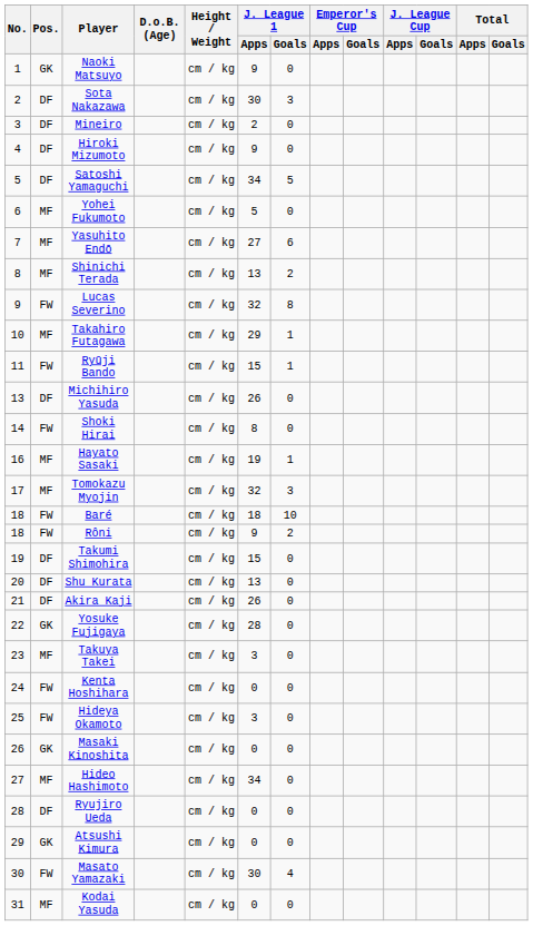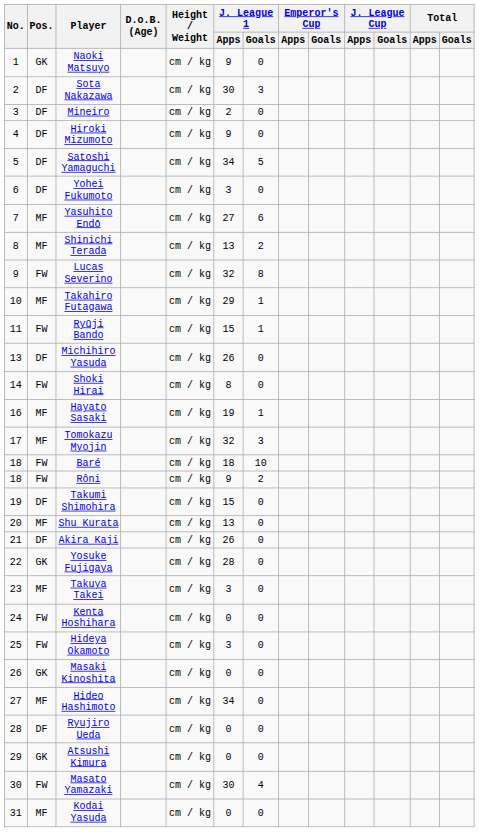 <table class="wikitable" style="text-align:center;">
 <tr>
 <th rowspan="2">No.</th>
 <th rowspan="2">Pos.</th>
 <th rowspan="2">Player</th>
 <th rowspan="2">D.o.B. (Age)</th>
 <th rowspan="2">Height / Weight</th>
 <th colspan="2"><a href='#'>J. League 1</a></th>
 <th colspan="2"><a href='#'>Emperor's Cup</a></th>
 <th colspan="2"><a href='#'>J. League Cup</a></th>
 <th colspan="2">Total</th>
 </tr>
 <tr>
 <th>Apps</th>
 <th>Goals</th>
 <th>Apps</th>
 <th>Goals</th>
 <th>Apps</th>
 <th>Goals</th>
 <th>Apps</th>
 <th>Goals</th>
 </tr>
 <tr>
 <td>1</td>
 <td>GK</td>
 <td><a href='#'>Naoki Matsuyo</a></td>
 <td></td>
 <td>cm / kg</td>
 <td>9</td>
 <td>0</td>
 <td></td>
 <td></td>
 <td></td>
 <td></td>
 <td></td>
 <td></td>
 </tr>
 <tr>
 <td>2</td>
 <td>DF</td>
 <td><a href='#'>Sota Nakazawa</a></td>
 <td></td>
 <td>cm / kg</td>
 <td>30</td>
 <td>3</td>
 <td></td>
 <td></td>
 <td></td>
 <td></td>
 <td></td>
 <td></td>
 </tr>
 <tr>
 <td>3</td>
 <td>DF</td>
 <td><a href='#'>Mineiro</a></td>
 <td></td>
 <td>cm / kg</td>
 <td>2</td>
 <td>0</td>
 <td></td>
 <td></td>
 <td></td>
 <td></td>
 <td></td>
 <td></td>
 </tr>
 <tr>
 <td>4</td>
 <td>DF</td>
 <td><a href='#'>Hiroki Mizumoto</a></td>
 <td></td>
 <td>cm / kg</td>
 <td>9</td>
 <td>0</td>
 <td></td>
 <td></td>
 <td></td>
 <td></td>
 <td></td>
 <td></td>
 </tr>
 <tr>
 <td>5</td>
 <td>DF</td>
 <td><a href='#'>Satoshi Yamaguchi</a></td>
 <td></td>
 <td>cm / kg</td>
 <td>34</td>
 <td>5</td>
 <td></td>
 <td></td>
 <td></td>
 <td></td>
 <td></td>
 <td></td>
 </tr>
 <tr>
 <td>6</td>
-<td>MF</td>
+<td>DF</td>
 <td><a href='#'>Yohei Fukumoto</a></td>
 <td></td>
 <td>cm / kg</td>
-<td>5</td>
+<td>3</td>
 <td>0</td>
 <td></td>
 <td></td>
 <td></td>
 <td></td>
 <td></td>
 <td></td>
 </tr>
 <tr>
 <td>7</td>
 <td>MF</td>
 <td><a href='#'>Yasuhito Endō</a></td>
 <td></td>
 <td>cm / kg</td>
 <td>27</td>
 <td>6</td>
 <td></td>
 <td></td>
 <td></td>
 <td></td>
 <td></td>
 <td></td>
 </tr>
 <tr>
 <td>8</td>
 <td>MF</td>
 <td><a href='#'>Shinichi Terada</a></td>
 <td></td>
 <td>cm / kg</td>
 <td>13</td>
 <td>2</td>
 <td></td>
 <td></td>
 <td></td>
 <td></td>
 <td></td>
 <td></td>
 </tr>
 <tr>
 <td>9</td>
 <td>FW</td>
 <td><a href='#'>Lucas Severino</a></td>
 <td></td>
 <td>cm / kg</td>
 <td>32</td>
 <td>8</td>
 <td></td>
 <td></td>
 <td></td>
 <td></td>
 <td></td>
 <td></td>
 </tr>
 <tr>
 <td>10</td>
 <td>MF</td>
 <td><a href='#'>Takahiro Futagawa</a></td>
 <td></td>
 <td>cm / kg</td>
 <td>29</td>
 <td>1</td>
 <td></td>
 <td></td>
 <td></td>
 <td></td>
 <td></td>
 <td></td>
 </tr>
 <tr>
 <td>11</td>
 <td>FW</td>
 <td><a href='#'>Ryūji Bando</a></td>
 <td></td>
 <td>cm / kg</td>
 <td>15</td>
 <td>1</td>
 <td></td>
 <td></td>
 <td></td>
 <td></td>
 <td></td>
 <td></td>
 </tr>
 <tr>
 <td>13</td>
 <td>DF</td>
 <td><a href='#'>Michihiro Yasuda</a></td>
 <td></td>
 <td>cm / kg</td>
 <td>26</td>
 <td>0</td>
 <td></td>
 <td></td>
 <td></td>
 <td></td>
 <td></td>
 <td></td>
 </tr>
 <tr>
 <td>14</td>
 <td>FW</td>
 <td><a href='#'>Shoki Hirai</a></td>
 <td></td>
 <td>cm / kg</td>
 <td>8</td>
 <td>0</td>
 <td></td>
 <td></td>
 <td></td>
 <td></td>
 <td></td>
 <td></td>
 </tr>
 <tr>
 <td>16</td>
 <td>MF</td>
 <td><a href='#'>Hayato Sasaki</a></td>
 <td></td>
 <td>cm / kg</td>
 <td>19</td>
 <td>1</td>
 <td></td>
 <td></td>
 <td></td>
 <td></td>
 <td></td>
 <td></td>
 </tr>
 <tr>
 <td>17</td>
 <td>MF</td>
 <td><a href='#'>Tomokazu Myojin</a></td>
 <td></td>
 <td>cm / kg</td>
 <td>32</td>
 <td>3</td>
 <td></td>
 <td></td>
 <td></td>
 <td></td>
 <td></td>
 <td></td>
 </tr>
 <tr>
 <td>18</td>
 <td>FW</td>
 <td><a href='#'>Baré</a></td>
 <td></td>
 <td>cm / kg</td>
 <td>18</td>
 <td>10</td>
 <td></td>
 <td></td>
 <td></td>
 <td></td>
 <td></td>
 <td></td>
 </tr>
 <tr>
 <td>18</td>
 <td>FW</td>
 <td><a href='#'>Rôni</a></td>
 <td></td>
 <td>cm / kg</td>
 <td>9</td>
 <td>2</td>
 <td></td>
 <td></td>
 <td></td>
 <td></td>
 <td></td>
 <td></td>
 </tr>
 <tr>
 <td>19</td>
 <td>DF</td>
 <td><a href='#'>Takumi Shimohira</a></td>
 <td></td>
 <td>cm / kg</td>
 <td>15</td>
 <td>0</td>
 <td></td>
 <td></td>
 <td></td>
 <td></td>
 <td></td>
 <td></td>
 </tr>
 <tr>
 <td>20</td>
-<td>DF</td>
+<td>MF</td>
 <td><a href='#'>Shu Kurata</a></td>
 <td></td>
 <td>cm / kg</td>
 <td>13</td>
 <td>0</td>
 <td></td>
 <td></td>
 <td></td>
 <td></td>
 <td></td>
 <td></td>
 </tr>
 <tr>
 <td>21</td>
 <td>DF</td>
 <td><a href='#'>Akira Kaji</a></td>
 <td></td>
 <td>cm / kg</td>
 <td>26</td>
 <td>0</td>
 <td></td>
 <td></td>
 <td></td>
 <td></td>
 <td></td>
 <td></td>
 </tr>
 <tr>
 <td>22</td>
 <td>GK</td>
 <td><a href='#'>Yosuke Fujigaya</a></td>
 <td></td>
 <td>cm / kg</td>
 <td>28</td>
 <td>0</td>
 <td></td>
 <td></td>
 <td></td>
 <td></td>
 <td></td>
 <td></td>
 </tr>
 <tr>
 <td>23</td>
 <td>MF</td>
 <td><a href='#'>Takuya Takei</a></td>
 <td></td>
 <td>cm / kg</td>
 <td>3</td>
 <td>0</td>
 <td></td>
 <td></td>
 <td></td>
 <td></td>
 <td></td>
 <td></td>
 </tr>
 <tr>
 <td>24</td>
 <td>FW</td>
 <td><a href='#'>Kenta Hoshihara</a></td>
 <td></td>
 <td>cm / kg</td>
 <td>0</td>
 <td>0</td>
 <td></td>
 <td></td>
 <td></td>
 <td></td>
 <td></td>
 <td></td>
 </tr>
 <tr>
 <td>25</td>
 <td>FW</td>
 <td><a href='#'>Hideya Okamoto</a></td>
 <td></td>
 <td>cm / kg</td>
 <td>3</td>
 <td>0</td>
 <td></td>
 <td></td>
 <td></td>
 <td></td>
 <td></td>
 <td></td>
 </tr>
 <tr>
 <td>26</td>
 <td>GK</td>
 <td><a href='#'>Masaki Kinoshita</a></td>
 <td></td>
 <td>cm / kg</td>
 <td>0</td>
 <td>0</td>
 <td></td>
 <td></td>
 <td></td>
 <td></td>
 <td></td>
 <td></td>
 </tr>
 <tr>
 <td>27</td>
 <td>MF</td>
 <td><a href='#'>Hideo Hashimoto</a></td>
 <td></td>
 <td>cm / kg</td>
 <td>34</td>
 <td>0</td>
 <td></td>
 <td></td>
 <td></td>
 <td></td>
 <td></td>
 <td></td>
 </tr>
 <tr>
 <td>28</td>
 <td>DF</td>
 <td><a href='#'>Ryujiro Ueda</a></td>
 <td></td>
 <td>cm / kg</td>
 <td>0</td>
 <td>0</td>
 <td></td>
 <td></td>
 <td></td>
 <td></td>
 <td></td>
 <td></td>
 </tr>
 <tr>
 <td>29</td>
 <td>GK</td>
 <td><a href='#'>Atsushi Kimura</a></td>
 <td></td>
 <td>cm / kg</td>
 <td>0</td>
 <td>0</td>
 <td></td>
 <td></td>
 <td></td>
 <td></td>
 <td></td>
 <td></td>
 </tr>
 <tr>
 <td>30</td>
 <td>FW</td>
 <td><a href='#'>Masato Yamazaki</a></td>
 <td></td>
 <td>cm / kg</td>
 <td>30</td>
 <td>4</td>
 <td></td>
 <td></td>
 <td></td>
 <td></td>
 <td></td>
 <td></td>
 </tr>
 <tr>
 <td>31</td>
 <td>MF</td>
 <td><a href='#'>Kodai Yasuda</a></td>
 <td></td>
 <td>cm / kg</td>
 <td>0</td>
 <td>0</td>
 <td></td>
 <td></td>
 <td></td>
 <td></td>
 <td></td>
 <td></td>
 </tr>
 </table>
